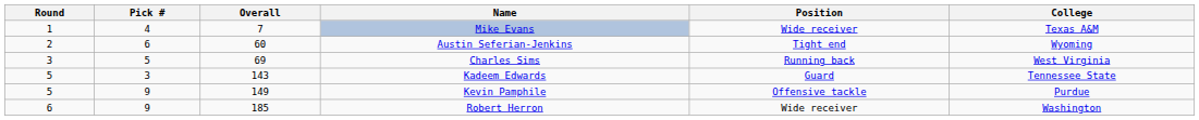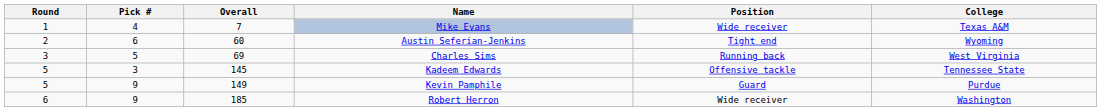 <table class="wikitable sortable sortable" style="width: 100%; text-align:center">
 <tr>
 <th>Round</th>
 <th>Pick #</th>
 <th>Overall</th>
 <th>Name</th>
 <th>Position</th>
 <th>College</th>
 </tr>
 <tr>
 <td>1</td>
 <td>4</td>
 <td>7</td>
 <td bgcolor=lightsteelblue><a href='#'>Mike Evans</a></td>
 <td><a href='#'>Wide receiver</a></td>
 <td><a href='#'>Texas A&M</a></td>
 </tr>
 <tr>
 <td>2</td>
 <td>6</td>
 <td>60</td>
 <td><a href='#'>Austin Seferian-Jenkins</a></td>
 <td><a href='#'>Tight end</a></td>
 <td><a href='#'>Wyoming</a></td>
 </tr>
 <tr>
 <td>3</td>
 <td>5</td>
 <td>69</td>
 <td><a href='#'>Charles Sims</a></td>
 <td><a href='#'>Running back</a></td>
 <td><a href='#'>West Virginia</a></td>
 </tr>
 <tr>
 <td>5</td>
 <td>3</td>
-<td>143</td>
+<td>145</td>
 <td><a href='#'>Kadeem Edwards</a></td>
-<td><a href='#'>Guard</a></td>
+<td><a href='#'>Offensive tackle</a></td>
 <td><a href='#'>Tennessee State</a></td>
 </tr>
 <tr>
 <td>5</td>
 <td>9</td>
 <td>149</td>
 <td><a href='#'>Kevin Pamphile</a></td>
-<td><a href='#'>Offensive tackle</a></td>
+<td><a href='#'>Guard</a></td>
 <td><a href='#'>Purdue</a></td>
 </tr>
 <tr>
 <td>6</td>
 <td>9</td>
 <td>185</td>
 <td><a href='#'>Robert Herron</a></td>
 <td>Wide receiver</td>
 <td><a href='#'>Washington</a></td>
 </tr>
 </table>
